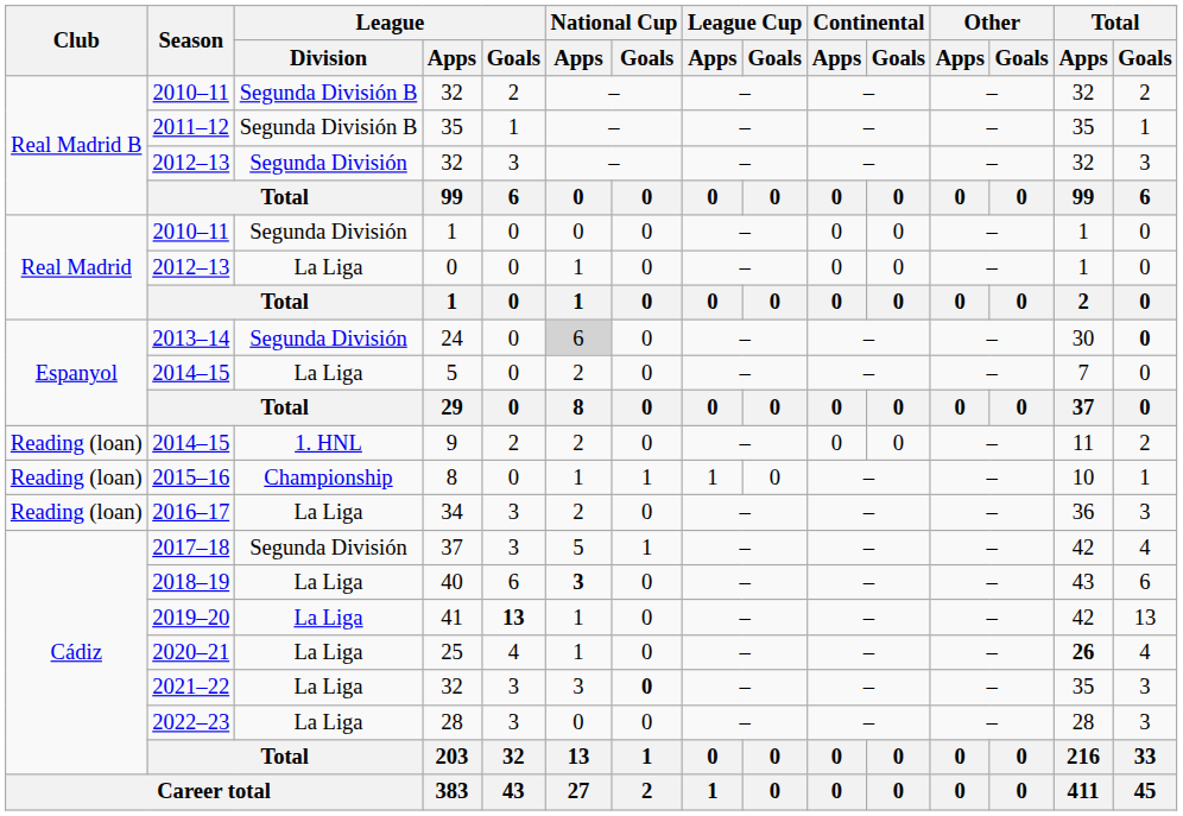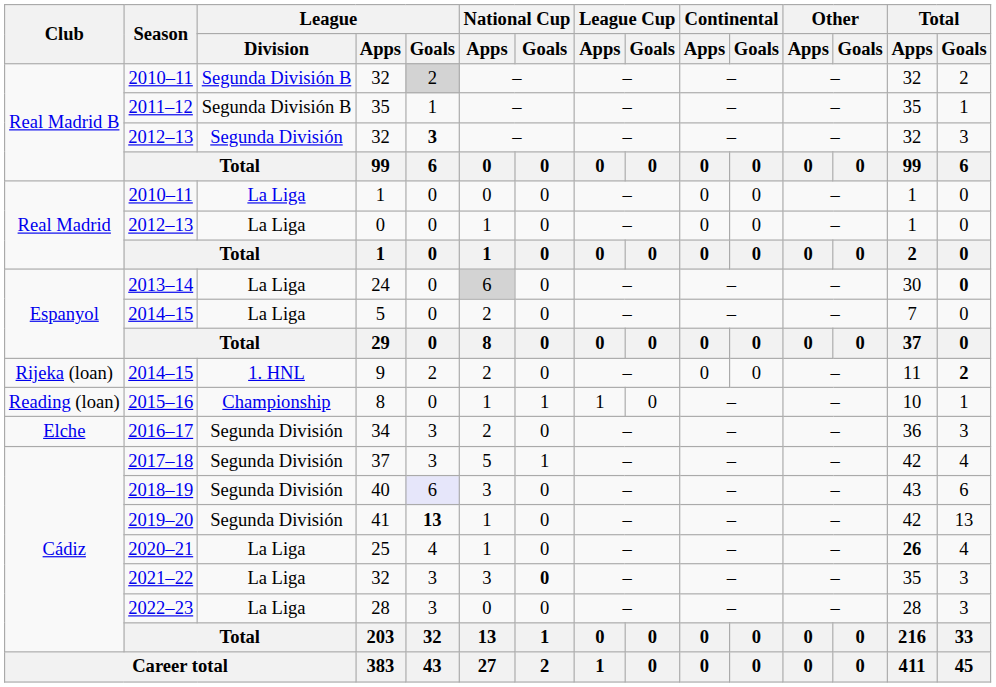 <table class="wikitable" style="text-align: center">
 <tr>
 <th rowspan="2">Club</th>
 <th rowspan="2">Season</th>
 <th colspan="3">League</th>
 <th colspan="2">National Cup</th>
 <th colspan="2">League Cup</th>
 <th colspan="2">Continental</th>
 <th colspan="2">Other</th>
 <th colspan="2">Total</th>
 </tr>
 <tr>
 <th>Division</th>
 <th>Apps</th>
 <th>Goals</th>
 <th>Apps</th>
 <th>Goals</th>
 <th>Apps</th>
 <th>Goals</th>
 <th>Apps</th>
 <th>Goals</th>
 <th>Apps</th>
 <th>Goals</th>
 <th>Apps</th>
 <th>Goals</th>
 </tr>
 <tr>
 <td rowspan="4"><a href='#'>Real Madrid B</a></td>
 <td><a href='#'>2010–11</a></td>
 <td><a href='#'>Segunda División B</a></td>
 <td>32</td>
-<td>2</td>
+<td style="background: lightgrey;">2</td>
 <td colspan="2">–</td>
 <td colspan="2">–</td>
 <td colspan="2">–</td>
 <td colspan="2">–</td>
 <td>32</td>
 <td>2</td>
 </tr>
 <tr>
 <td><a href='#'>2011–12</a></td>
 <td>Segunda División B</td>
 <td>35</td>
 <td>1</td>
 <td colspan="2">–</td>
 <td colspan="2">–</td>
 <td colspan="2">–</td>
 <td colspan="2">–</td>
 <td>35</td>
 <td>1</td>
 </tr>
 <tr>
 <td><a href='#'>2012–13</a></td>
 <td><a href='#'>Segunda División</a></td>
 <td>32</td>
-<td>3</td>
+<td><strong>3</strong></td>
 <td colspan="2">–</td>
 <td colspan="2">–</td>
 <td colspan="2">–</td>
 <td colspan="2">–</td>
 <td>32</td>
 <td>3</td>
 </tr>
 <tr>
 <th colspan="2">Total</th>
 <th>99</th>
 <th>6</th>
 <th>0</th>
 <th>0</th>
 <th>0</th>
 <th>0</th>
 <th>0</th>
 <th>0</th>
 <th>0</th>
 <th>0</th>
 <th>99</th>
 <th>6</th>
 </tr>
 <tr>
 <td rowspan="3"><a href='#'>Real Madrid</a></td>
 <td><a href='#'>2010–11</a></td>
-<td>Segunda División</td>
+<td><a href='#'>La Liga</a></td>
 <td>1</td>
 <td>0</td>
 <td>0</td>
 <td>0</td>
 <td colspan="2">–</td>
 <td>0</td>
 <td>0</td>
 <td colspan="2">–</td>
 <td>1</td>
 <td>0</td>
 </tr>
 <tr>
 <td><a href='#'>2012–13</a></td>
 <td>La Liga</td>
 <td>0</td>
 <td>0</td>
 <td>1</td>
 <td>0</td>
 <td colspan="2">–</td>
 <td>0</td>
 <td>0</td>
 <td colspan="2">–</td>
 <td>1</td>
 <td>0</td>
 </tr>
 <tr>
 <th colspan="2">Total</th>
 <th>1</th>
 <th>0</th>
 <th>1</th>
 <th>0</th>
 <th>0</th>
 <th>0</th>
 <th>0</th>
 <th>0</th>
 <th>0</th>
 <th>0</th>
 <th>2</th>
 <th>0</th>
 </tr>
 <tr>
 <td rowspan="3"><a href='#'>Espanyol</a></td>
 <td><a href='#'>2013–14</a></td>
-<td><a href='#'>Segunda División</a></td>
+<td>La Liga</td>
 <td>24</td>
 <td>0</td>
 <td style="background: lightgrey;">6</td>
 <td>0</td>
 <td colspan="2">–</td>
 <td colspan="2">–</td>
 <td colspan="2">–</td>
 <td>30</td>
 <td><strong>0</strong></td>
 </tr>
 <tr>
 <td><a href='#'>2014–15</a></td>
 <td>La Liga</td>
 <td>5</td>
 <td>0</td>
 <td>2</td>
 <td>0</td>
 <td colspan="2">–</td>
 <td colspan="2">–</td>
 <td colspan="2">–</td>
 <td>7</td>
 <td>0</td>
 </tr>
 <tr>
 <th colspan="2">Total</th>
 <th>29</th>
 <th>0</th>
 <th>8</th>
 <th>0</th>
 <th>0</th>
 <th>0</th>
 <th>0</th>
 <th>0</th>
 <th>0</th>
 <th>0</th>
 <th>37</th>
 <th>0</th>
 </tr>
 <tr>
-<td><a href='#'>Reading</a> (loan)</td>
+<td><a href='#'>Rijeka</a> (loan)</td>
 <td><a href='#'>2014–15</a></td>
 <td><a href='#'>1. HNL</a></td>
 <td>9</td>
 <td>2</td>
 <td>2</td>
 <td>0</td>
 <td colspan="2">–</td>
 <td>0</td>
 <td>0</td>
 <td colspan="2">–</td>
 <td>11</td>
-<td>2</td>
+<td><strong>2</strong></td>
 </tr>
 <tr>
 <td><a href='#'>Reading</a> (loan)</td>
 <td><a href='#'>2015–16</a></td>
 <td><a href='#'>Championship</a></td>
 <td>8</td>
 <td>0</td>
 <td>1</td>
 <td>1</td>
 <td>1</td>
 <td>0</td>
 <td colspan="2">–</td>
 <td colspan="2">–</td>
 <td>10</td>
 <td>1</td>
 </tr>
 <tr>
-<td><a href='#'>Reading</a> (loan)</td>
+<td><a href='#'>Elche</a></td>
 <td><a href='#'>2016–17</a></td>
-<td>La Liga</td>
+<td>Segunda División</td>
 <td>34</td>
 <td>3</td>
 <td>2</td>
 <td>0</td>
 <td colspan="2">–</td>
 <td colspan="2">–</td>
 <td colspan="2">–</td>
 <td>36</td>
 <td>3</td>
 </tr>
 <tr>
 <td rowspan="7"><a href='#'>Cádiz</a></td>
 <td><a href='#'>2017–18</a></td>
 <td>Segunda División</td>
 <td>37</td>
 <td>3</td>
 <td>5</td>
 <td>1</td>
 <td colspan="2">–</td>
 <td colspan="2">–</td>
 <td colspan="2">–</td>
 <td>42</td>
 <td>4</td>
 </tr>
 <tr>
 <td><a href='#'>2018–19</a></td>
-<td>La Liga</td>
+<td>Segunda División</td>
 <td>40</td>
-<td>6</td>
-<td><strong>3</strong></td>
+<td style="background: lavender;">6</td>
+<td>3</td>
 <td>0</td>
 <td colspan="2">–</td>
 <td colspan="2">–</td>
 <td colspan="2">–</td>
 <td>43</td>
 <td>6</td>
 </tr>
 <tr>
 <td><a href='#'>2019–20</a></td>
-<td><a href='#'>La Liga</a></td>
+<td>Segunda División</td>
 <td>41</td>
 <td><strong>13</strong></td>
 <td>1</td>
 <td>0</td>
 <td colspan="2">–</td>
 <td colspan="2">–</td>
 <td colspan="2">–</td>
 <td>42</td>
 <td>13</td>
 </tr>
 <tr>
 <td><a href='#'>2020–21</a></td>
 <td>La Liga</td>
 <td>25</td>
 <td>4</td>
 <td>1</td>
 <td>0</td>
 <td colspan="2">–</td>
 <td colspan="2">–</td>
 <td colspan="2">–</td>
 <td><strong>26</strong></td>
 <td>4</td>
 </tr>
 <tr>
 <td><a href='#'>2021–22</a></td>
 <td>La Liga</td>
 <td>32</td>
 <td>3</td>
 <td>3</td>
 <td><strong>0</strong></td>
 <td colspan="2">–</td>
 <td colspan="2">–</td>
 <td colspan="2">–</td>
 <td>35</td>
 <td>3</td>
 </tr>
 <tr>
 <td><a href='#'>2022–23</a></td>
 <td>La Liga</td>
 <td>28</td>
 <td>3</td>
 <td>0</td>
 <td>0</td>
 <td colspan="2">–</td>
 <td colspan="2">–</td>
 <td colspan="2">–</td>
 <td>28</td>
 <td>3</td>
 </tr>
 <tr>
 <th colspan="2">Total</th>
 <th>203</th>
 <th>32</th>
 <th>13</th>
 <th>1</th>
 <th>0</th>
 <th>0</th>
 <th>0</th>
 <th>0</th>
 <th>0</th>
 <th>0</th>
 <th>216</th>
 <th>33</th>
 </tr>
 <tr>
 <th colspan="3">Career total</th>
 <th>383</th>
 <th>43</th>
 <th>27</th>
 <th>2</th>
 <th>1</th>
 <th>0</th>
 <th>0</th>
 <th>0</th>
 <th>0</th>
 <th>0</th>
 <th>411</th>
 <th>45</th>
 </tr>
 </table>
